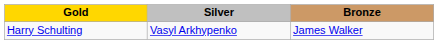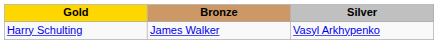 <table class="wikitable" style="text-align:left">
 <tr align="center">
 <td width=200 bgcolor=gold><strong>Gold</strong></td>
+<td width=200 bgcolor=CC9966><strong>Bronze</strong></td>
 <td width=200 bgcolor=silver><strong>Silver</strong></td>
-<td width=200 bgcolor=CC9966><strong>Bronze</strong></td>
 </tr>
 <tr>
 <td><a href='#'>Harry Schulting</a><br><em></em></td>
+<td><a href='#'>James Walker</a><br><em></em></td>
 <td><a href='#'>Vasyl Arkhypenko</a><br><em></em></td>
-<td><a href='#'>James Walker</a><br><em></em></td>
 </tr>
 </table>
